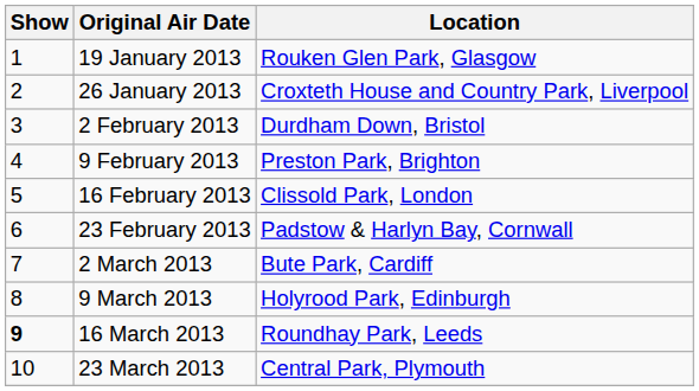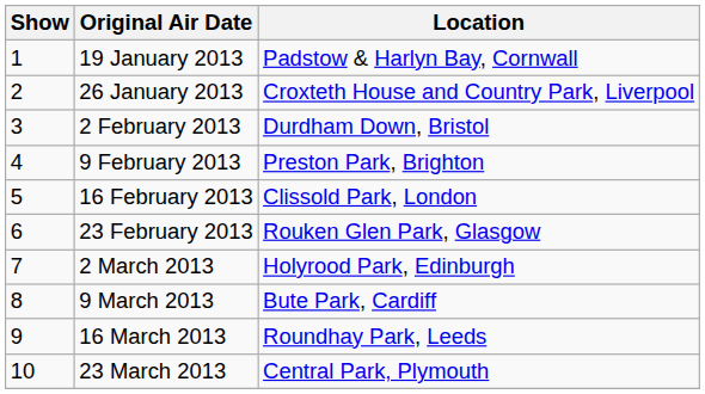 <table class="wikitable">
 <tr>
 <th>Show</th>
 <th>Original Air Date</th>
 <th>Location</th>
 </tr>
 <tr>
 <td>1</td>
 <td>19 January 2013</td>
-<td><a href='#'>Rouken Glen Park</a>, <a href='#'>Glasgow</a></td>
+<td><a href='#'>Padstow</a> & <a href='#'>Harlyn Bay</a>, <a href='#'>Cornwall</a></td>
 </tr>
 <tr>
 <td>2</td>
 <td>26 January 2013</td>
 <td><a href='#'>Croxteth House and Country Park</a>, <a href='#'>Liverpool</a></td>
 </tr>
 <tr>
 <td>3</td>
 <td>2 February 2013</td>
 <td><a href='#'>Durdham Down</a>, <a href='#'>Bristol</a></td>
 </tr>
 <tr>
 <td>4</td>
 <td>9 February 2013</td>
 <td><a href='#'>Preston Park</a>, <a href='#'>Brighton</a></td>
 </tr>
 <tr>
 <td>5</td>
 <td>16 February 2013</td>
 <td><a href='#'>Clissold Park</a>, <a href='#'>London</a></td>
 </tr>
 <tr>
 <td>6</td>
 <td>23 February 2013</td>
-<td><a href='#'>Padstow</a> & <a href='#'>Harlyn Bay</a>, <a href='#'>Cornwall</a></td>
+<td><a href='#'>Rouken Glen Park</a>, <a href='#'>Glasgow</a></td>
 </tr>
 <tr>
 <td>7</td>
 <td>2 March 2013</td>
-<td><a href='#'>Bute Park</a>, <a href='#'>Cardiff</a></td>
+<td><a href='#'>Holyrood Park</a>, <a href='#'>Edinburgh</a></td>
 </tr>
 <tr>
 <td>8</td>
 <td>9 March 2013</td>
-<td><a href='#'>Holyrood Park</a>, <a href='#'>Edinburgh</a></td>
+<td><a href='#'>Bute Park</a>, <a href='#'>Cardiff</a></td>
 </tr>
 <tr>
-<td><strong>9</strong></td>
+<td>9</td>
 <td>16 March 2013</td>
 <td><a href='#'>Roundhay Park</a>, <a href='#'>Leeds</a></td>
 </tr>
 <tr>
 <td>10</td>
 <td>23 March 2013</td>
 <td><a href='#'>Central Park, Plymouth</a></td>
 </tr>
 <tr>
 </tr>
 </table>
